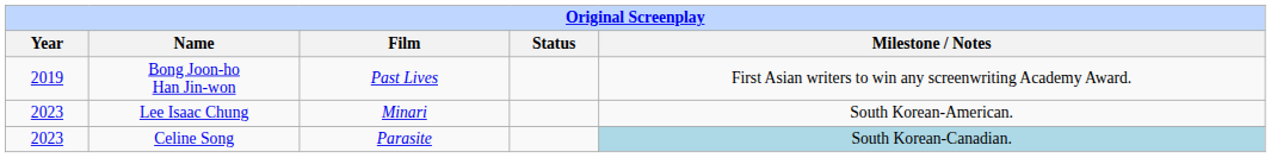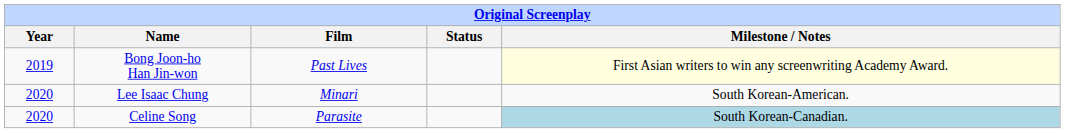 <table class="wikitable" style="text-align: center">
 <tr style="background:#bfd7ff;">
 <td colspan="6" style="text-align: center;"><strong><a href='#'>Original Screenplay</a></strong></td>
 </tr>
 <tr style="background:#ebf5ff;">
 <th style="width:075px;">Year</th>
 <th style="width:200px;">Name</th>
 <th style="width:200px;">Film</th>
 <th style="width:080px;">Status</th>
 <th style="width:650px;">Milestone / Notes</th>
 </tr>
 <tr>
 <td><a href='#'>2019</a><br></td>
 <td><a href='#'>Bong Joon-ho</a><br><a href='#'>Han Jin-won</a></td>
 <td><em><a href='#'>Past Lives</a></em></td>
 <td></td>
-<td>First Asian writers to win any screenwriting Academy Award.</td>
+<td style="background: lightyellow;">First Asian writers to win any screenwriting Academy Award.</td>
 </tr>
 <tr>
-<td><a href='#'>2023</a><br></td>
+<td><a href='#'>2020</a><br></td>
 <td><a href='#'>Lee Isaac Chung</a></td>
 <td><em><a href='#'>Minari</a></em></td>
 <td></td>
 <td>South Korean-American.</td>
 </tr>
 <tr>
-<td><a href='#'>2023</a><br></td>
+<td><a href='#'>2020</a><br></td>
 <td><a href='#'>Celine Song</a></td>
 <td><em><a href='#'>Parasite</a></em></td>
 <td></td>
 <td style="background: lightblue;">South Korean-Canadian.</td>
 </tr>
 </table>
